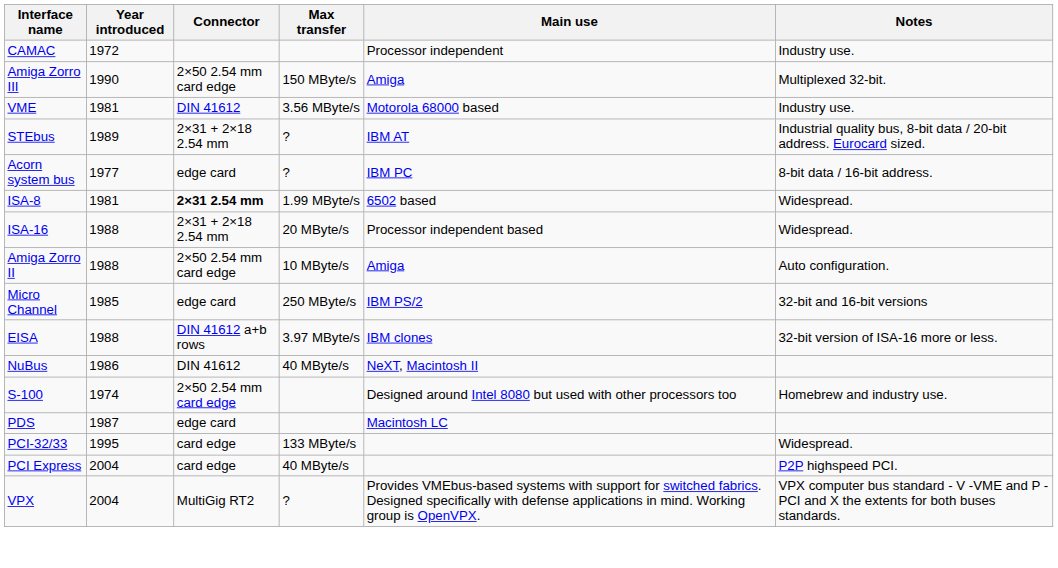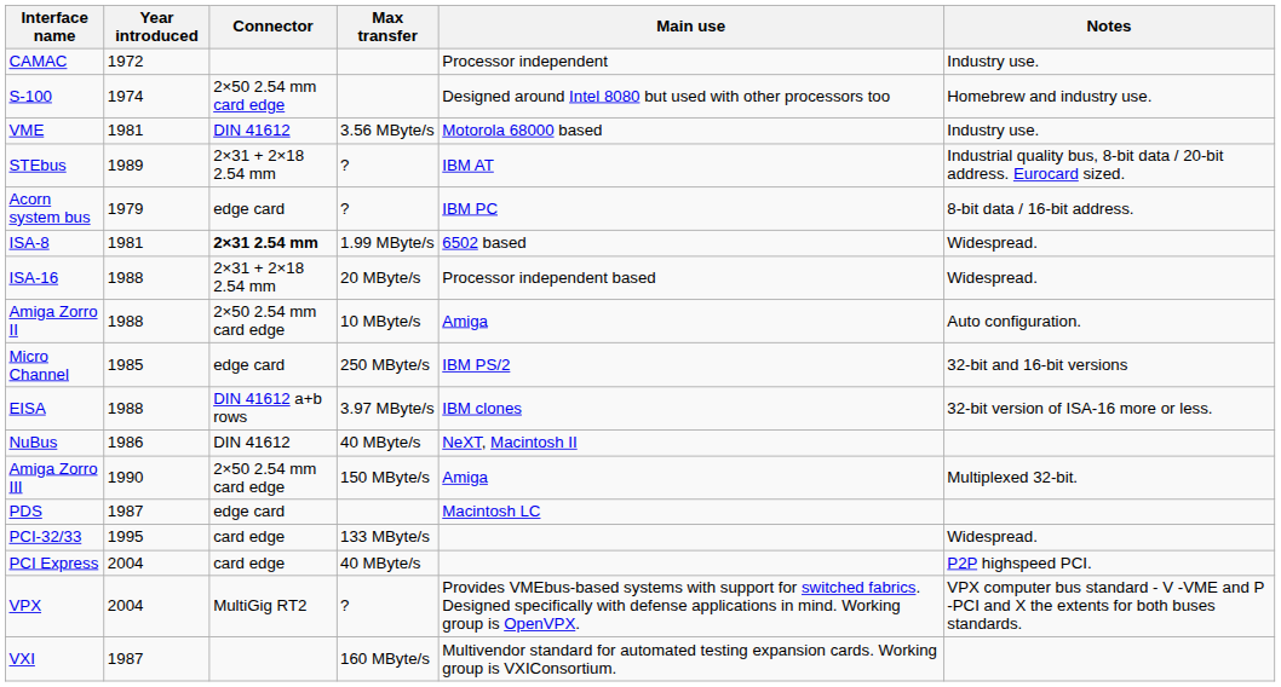 <table class="wikitable sortable" style="width:100%;">
 <tr>
 <th>Interface name</th>
 <th>Year introduced</th>
 <th>Connector</th>
 <th>Max transfer</th>
 <th>Main use</th>
 <th>Notes</th>
 </tr>
 <tr>
 <td><a href='#'>CAMAC</a></td>
 <td>1972</td>
 <td></td>
 <td></td>
 <td>Processor independent</td>
 <td>Industry use.</td>
 </tr>
 <tr>
-<td><a href='#'>Amiga Zorro III</a></td>
-<td>1990</td>
-<td>2×50 2.54 mm card edge</td>
-<td>150 MByte/s</td>
-<td><a href='#'>Amiga</a></td>
-<td>Multiplexed 32-bit.</td>
+<td><a href='#'>S-100</a></td>
+<td>1974</td>
+<td>2×50 2.54 mm <a href='#'>card edge</a></td>
+<td></td>
+<td>Designed around <a href='#'>Intel 8080</a> but used with other processors too</td>
+<td>Homebrew and industry use.</td>
 </tr>
 <tr>
 <td><a href='#'>VME</a></td>
 <td>1981</td>
 <td><a href='#'>DIN 41612</a></td>
 <td>3.56 MByte/s</td>
 <td><a href='#'>Motorola 68000</a> based</td>
 <td>Industry use.</td>
 </tr>
 <tr>
 <td><a href='#'>STEbus</a></td>
 <td>1989</td>
 <td>2×31 + 2×18 2.54 mm</td>
 <td>?</td>
 <td><a href='#'>IBM AT</a></td>
 <td>Industrial quality bus, 8-bit data / 20-bit address. <a href='#'>Eurocard</a> sized.</td>
 </tr>
 <tr>
 <td><a href='#'>Acorn system bus</a></td>
-<td>1977</td>
+<td>1979</td>
 <td>edge card</td>
 <td>?</td>
 <td><a href='#'>IBM PC</a></td>
 <td>8-bit data / 16-bit address.</td>
 </tr>
 <tr>
 <td><a href='#'>ISA-8</a></td>
 <td>1981</td>
 <td><strong>2×31 2.54 mm</strong></td>
 <td>1.99 MByte/s</td>
 <td><a href='#'>6502</a> based</td>
 <td>Widespread.</td>
 </tr>
 <tr>
 <td><a href='#'>ISA-16</a></td>
 <td>1988</td>
 <td>2×31 + 2×18 2.54 mm</td>
 <td>20 MByte/s</td>
 <td>Processor independent based</td>
 <td>Widespread.</td>
 </tr>
 <tr>
 <td><a href='#'>Amiga Zorro II</a></td>
 <td>1988</td>
 <td>2×50 2.54 mm card edge</td>
 <td>10 MByte/s</td>
 <td><a href='#'>Amiga</a></td>
 <td>Auto configuration.</td>
 </tr>
 <tr>
 <td><a href='#'>Micro Channel</a></td>
 <td>1985</td>
 <td>edge card</td>
 <td>250 MByte/s</td>
 <td><a href='#'>IBM PS/2</a></td>
 <td>32-bit and 16-bit versions</td>
 </tr>
 <tr>
 <td><a href='#'>EISA</a></td>
 <td>1988</td>
 <td><a href='#'>DIN 41612</a> a+b rows</td>
 <td>3.97 MByte/s</td>
 <td><a href='#'>IBM clones</a></td>
 <td>32-bit version of ISA-16 more or less.</td>
 </tr>
 <tr>
 <td><a href='#'>NuBus</a></td>
 <td>1986 </td>
 <td>DIN 41612</td>
 <td>40 MByte/s</td>
 <td><a href='#'>NeXT</a>, <a href='#'>Macintosh II</a></td>
 <td></td>
 </tr>
 <tr>
-<td><a href='#'>S-100</a></td>
-<td>1974</td>
-<td>2×50 2.54 mm <a href='#'>card edge</a></td>
-<td></td>
-<td>Designed around <a href='#'>Intel 8080</a> but used with other processors too</td>
-<td>Homebrew and industry use.</td>
+<td><a href='#'>Amiga Zorro III</a></td>
+<td>1990</td>
+<td>2×50 2.54 mm card edge</td>
+<td>150 MByte/s</td>
+<td><a href='#'>Amiga</a></td>
+<td>Multiplexed 32-bit.</td>
 </tr>
 <tr>
 <td><a href='#'>PDS</a></td>
 <td>1987</td>
 <td>edge card</td>
 <td></td>
 <td><a href='#'>Macintosh LC</a></td>
 <td></td>
 </tr>
 <tr>
 <td><a href='#'>PCI-32/33</a></td>
 <td>1995</td>
 <td>card edge</td>
 <td>133 MByte/s</td>
 <td></td>
 <td>Widespread.</td>
 </tr>
 <tr>
 <td><a href='#'>PCI Express</a></td>
 <td>2004</td>
 <td>card edge</td>
 <td>40 MByte/s</td>
 <td></td>
 <td><a href='#'>P2P</a> highspeed PCI.</td>
 </tr>
 <tr>
 <td><a href='#'>VPX</a></td>
 <td>2004</td>
 <td>MultiGig RT2</td>
 <td>?</td>
 <td>Provides VMEbus-based systems with support for <a href='#'>switched fabrics</a>. Designed specifically with defense applications in mind. Working group is <a href='#'>OpenVPX</a>.</td>
 <td>VPX computer bus standard - V -VME and P -PCI and X the extents for both buses standards.</td>
 </tr>
+<tr>
+<td><a href='#'>VXI</a></td>
+<td>1987</td>
+<td></td>
+<td>160 MByte/s</td>
+<td>Multivendor standard for automated testing expansion cards. Working group is VXIConsortium.</td>
+<td></td>
+</tr>
 </table>
